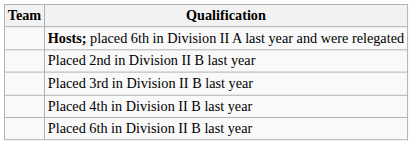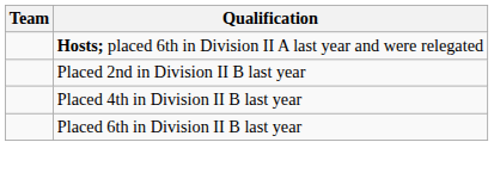 <table class="wikitable">
 <tr>
 <th>Team</th>
 <th>Qualification</th>
 </tr>
 <tr>
 <td></td>
 <td><strong>Hosts;</strong> placed 6th in Division II A last year and were relegated</td>
 </tr>
 <tr>
 <td></td>
 <td>Placed 2nd in Division II B last year</td>
 </tr>
 <tr>
 <td></td>
-<td>Placed 3rd in Division II B last year</td>
-</tr>
-<tr>
-<td></td>
 <td>Placed 4th in Division II B last year</td>
 </tr>
 <tr>
 <td></td>
 <td>Placed 6th in Division II B last year</td>
 </tr>
 </table>
